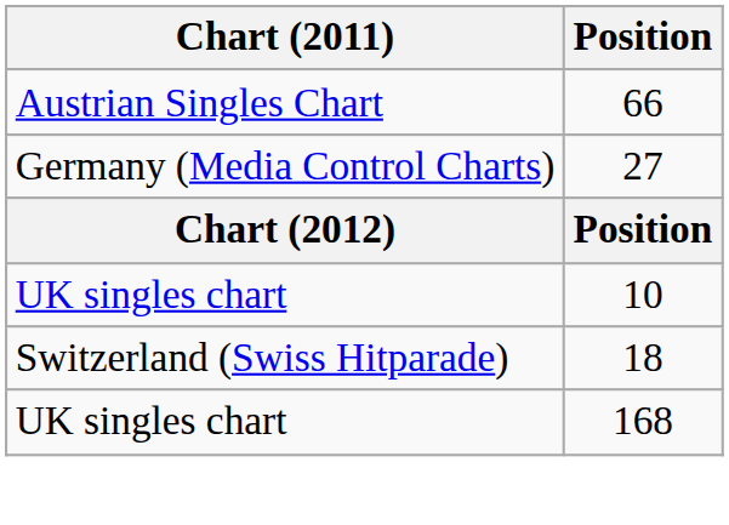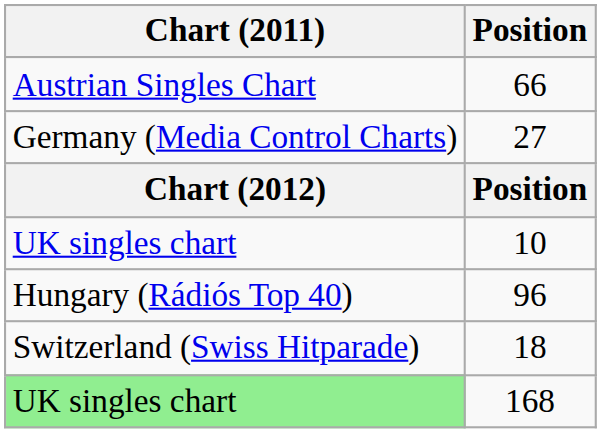 <table class="wikitable sortable">
 <tr>
 <th scope="col">Chart (2011)</th>
 <th scope="col">Position</th>
 </tr>
 <tr>
 <td><a href='#'>Austrian Singles Chart</a></td>
 <td style="text-align:center;">66</td>
 </tr>
 <tr>
 <td>Germany (<a href='#'>Media Control Charts</a>)</td>
 <td align="center">27</td>
 </tr>
 <tr>
 <th scope="col">Chart (2012)</th>
 <th scope="col">Position</th>
 </tr>
 <tr>
 <td><a href='#'>UK singles chart</a></td>
 <td align="center">10</td>
 </tr>
 <tr>
+<td>Hungary (<a href='#'>Rádiós Top 40</a>)</td>
+<td style="text-align:center;">96</td>
+</tr>
+<tr>
 <td>Switzerland (<a href='#'>Swiss Hitparade</a>)</td>
 <td style="text-align:center;">18</td>
 </tr>
 <tr>
-<td>UK singles chart</td>
+<td style="background: lightgreen;">UK singles chart</td>
 <td align="center">168</td>
 </tr>
 </table>
